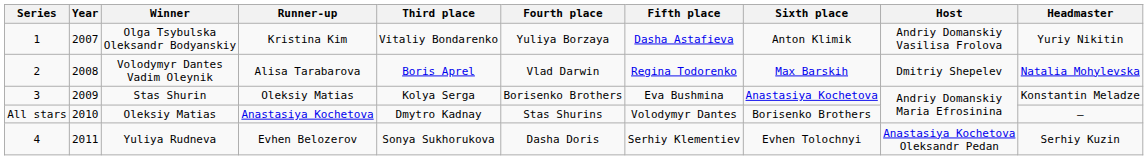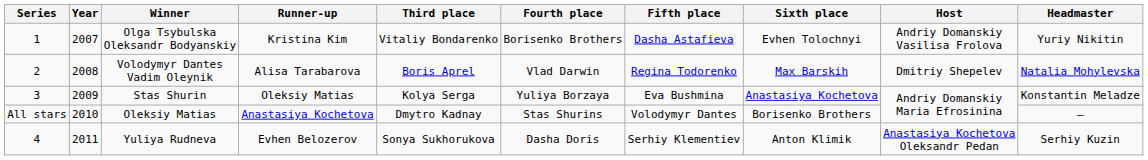 <table class="wikitable plainrowheaders" style="font-size:90%; text-align:center;">
 <tr>
 <th scope="col">Series</th>
 <th scope="col">Year</th>
 <th scope="col">Winner</th>
 <th scope="col">Runner-up</th>
 <th scope="col">Third place</th>
 <th scope="col">Fourth place</th>
 <th scope="col">Fifth place</th>
 <th scope="col">Sixth place</th>
 <th scope="col">Host</th>
 <th scope="col">Headmaster</th>
 </tr>
 <tr>
 <td scope="row">1</td>
 <td>2007</td>
 <td>Olga Tsybulska <br> Oleksandr Bodyanskiy</td>
 <td>Kristina Kim</td>
 <td>Vitaliy Bondarenko</td>
-<td>Yuliya Borzaya</td>
+<td>Borisenko Brothers</td>
 <td><a href='#'>Dasha Astafieva</a></td>
-<td>Anton Klimik</td>
+<td>Evhen Tolochnyi</td>
 <td>Andriy Domanskiy <br> Vasilisa Frolova</td>
 <td>Yuriy Nikitin</td>
 </tr>
 <tr>
 <td scope="row">2</td>
 <td>2008</td>
 <td>Volodymyr Dantes <br> Vadim Oleynik</td>
 <td>Alisa Tarabarova</td>
 <td><a href='#'>Boris Aprel</a></td>
 <td>Vlad Darwin</td>
 <td><a href='#'>Regina Todorenko</a></td>
 <td><a href='#'>Max Barskih</a></td>
 <td>Dmitriy Shepelev</td>
 <td><a href='#'>Natalia Mohylevska</a></td>
 </tr>
 <tr>
 <td scope="row">3</td>
 <td>2009</td>
 <td>Stas Shurin</td>
 <td>Oleksiy Matias</td>
 <td>Kolya Serga</td>
-<td>Borisenko Brothers</td>
+<td>Yuliya Borzaya</td>
 <td>Eva Bushmina</td>
 <td><a href='#'>Anastasiya Kochetova</a></td>
 <td rowspan="2">Andriy Domanskiy <br> Maria Efrosinina</td>
 <td>Konstantin Meladze</td>
 </tr>
 <tr>
 <td scope="row">All stars</td>
 <td>2010</td>
 <td>Oleksiy Matias</td>
 <td><a href='#'>Anastasiya Kochetova</a></td>
 <td>Dmytro Kadnay</td>
 <td>Stas Shurins</td>
 <td>Volodymyr Dantes</td>
 <td>Borisenko Brothers</td>
 <td rowspan="1">—</td>
 </tr>
 <tr>
 <td scope="row">4</td>
 <td>2011</td>
 <td>Yuliya Rudneva</td>
 <td>Evhen Belozerov</td>
 <td>Sonya Sukhorukova</td>
 <td>Dasha Doris</td>
 <td>Serhiy Klementiev</td>
-<td>Evhen Tolochnyi</td>
+<td>Anton Klimik</td>
 <td><a href='#'>Anastasiya Kochetova</a><br>Oleksandr Pedan</td>
 <td>Serhiy Kuzin</td>
 </tr>
 </table>
